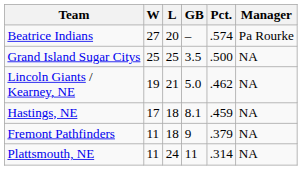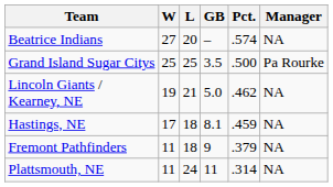 <table class="wikitable">
 <tr>
 <th>Team</th>
 <th>W</th>
 <th>L</th>
 <th>GB</th>
 <th>Pct.</th>
 <th>Manager</th>
 </tr>
 <tr>
 <td><a href='#'>Beatrice Indians</a></td>
 <td>27</td>
 <td>20</td>
 <td>–</td>
 <td>.574</td>
-<td>Pa Rourke</td>
+<td>NA</td>
 </tr>
 <tr>
 <td><a href='#'>Grand Island Sugar Citys</a></td>
 <td>25</td>
 <td>25</td>
 <td>3.5</td>
 <td>.500</td>
-<td>NA</td>
+<td>Pa Rourke</td>
 </tr>
 <tr>
 <td><a href='#'>Lincoln Giants</a> /<br><a href='#'>Kearney, NE</a></td>
 <td>19</td>
 <td>21</td>
 <td>5.0</td>
 <td>.462</td>
 <td>NA</td>
 </tr>
 <tr>
 <td><a href='#'>Hastings, NE</a></td>
 <td>17</td>
 <td>18</td>
 <td>8.1</td>
 <td>.459</td>
 <td>NA</td>
 </tr>
 <tr>
 <td><a href='#'>Fremont Pathfinders</a></td>
 <td>11</td>
 <td>18</td>
 <td>9</td>
 <td>.379</td>
 <td>NA</td>
 </tr>
 <tr>
 <td><a href='#'>Plattsmouth, NE</a></td>
 <td>11</td>
 <td>24</td>
 <td>11</td>
 <td>.314</td>
 <td>NA</td>
 </tr>
 </table>
